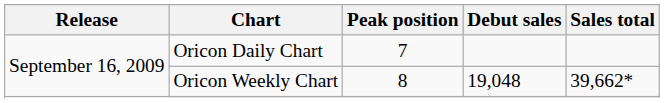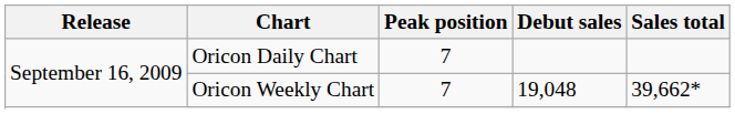 <table class="wikitable">
 <tr>
 <th>Release</th>
 <th>Chart</th>
 <th>Peak position</th>
 <th>Debut sales</th>
 <th>Sales total</th>
 </tr>
 <tr>
 <td rowspan="4">September 16, 2009</td>
 <td>Oricon Daily Chart</td>
 <td align="center">7</td>
 <td></td>
 <td></td>
 </tr>
 <tr>
 <td>Oricon Weekly Chart</td>
-<td align="center">8</td>
+<td align="center">7</td>
 <td>19,048</td>
 <td>39,662*</td>
 </tr>
 <tr>
 </tr>
 </table>
